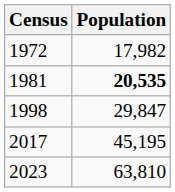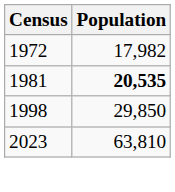 <table class="wikitable">
 <tr>
 <th>Census</th>
 <th>Population</th>
 </tr>
 <tr>
 <td>1972</td>
 <td style="text-align:right">17,982</td>
 </tr>
 <tr>
 <td>1981</td>
 <td style="text-align:right"><strong>20,535</strong></td>
 </tr>
 <tr>
 <td>1998</td>
-<td style="text-align:right">29,847</td>
-</tr>
-<tr>
-<td>2017</td>
-<td style="text-align:right">45,195</td>
+<td style="text-align:right">29,850</td>
 </tr>
 <tr>
 <td>2023</td>
 <td style="text-align:right">63,810</td>
 </tr>
 </table>
